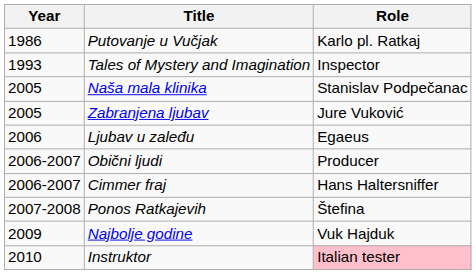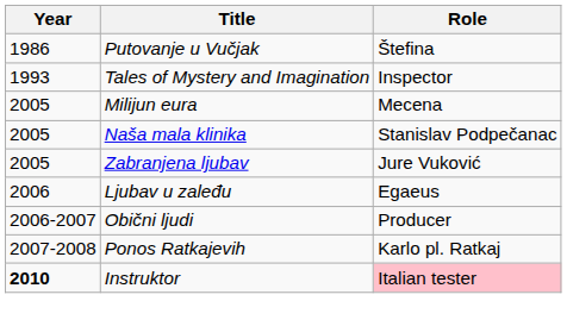 <table class="wikitable sortable">
 <tr>
 <th>Year</th>
 <th>Title</th>
 <th>Role</th>
 </tr>
 <tr>
 <td>1986</td>
 <td><em>Putovanje u Vučjak</em></td>
-<td>Karlo pl. Ratkaj</td>
+<td>Štefina</td>
 </tr>
 <tr>
 <td>1993</td>
 <td><em>Tales of Mystery and Imagination</em></td>
 <td>Inspector</td>
+</tr>
+<tr>
+<td>2005</td>
+<td><em>Milijun eura</em></td>
+<td>Mecena</td>
 </tr>
 <tr>
 <td>2005</td>
 <td><em><a href='#'>Naša mala klinika</a></em></td>
 <td>Stanislav Podpečanac</td>
 </tr>
 <tr>
 <td>2005</td>
 <td><em><a href='#'>Zabranjena ljubav</a></em></td>
 <td>Jure Vuković</td>
 </tr>
 <tr>
 <td>2006</td>
 <td><em>Ljubav u zaleđu</em></td>
 <td>Egaeus</td>
 </tr>
 <tr>
 <td>2006-2007</td>
 <td><em>Obični ljudi</em></td>
 <td>Producer</td>
 </tr>
 <tr>
-<td>2006-2007</td>
-<td><em>Cimmer fraj</em></td>
-<td>Hans Haltersniffer</td>
+<td>2007-2008</td>
+<td><em>Ponos Ratkajevih</em></td>
+<td>Karlo pl. Ratkaj</td>
 </tr>
 <tr>
-<td>2007-2008</td>
-<td><em>Ponos Ratkajevih</em></td>
-<td>Štefina</td>
-</tr>
-<tr>
-<td>2009</td>
-<td><em><a href='#'>Najbolje godine</a></em></td>
-<td>Vuk Hajduk</td>
-</tr>
-<tr>
-<td>2010</td>
+<td><strong>2010</strong></td>
 <td><em>Instruktor</em></td>
 <td style="background: pink;">Italian tester</td>
 </tr>
 </table>
